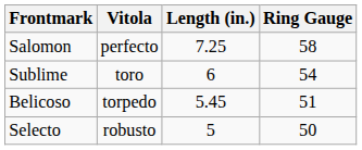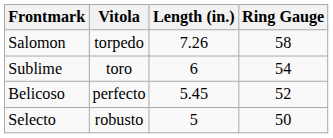 <table class="wikitable">
 <tr>
 <th>Frontmark</th>
 <th>Vitola</th>
 <th>Length (in.)</th>
 <th>Ring Gauge</th>
 </tr>
 <tr>
 <td>Salomon</td>
-<td align="center">perfecto</td>
-<td align="center">7.25</td>
+<td align="center">torpedo</td>
+<td align="center">7.26</td>
 <td align="center">58</td>
 </tr>
 <tr>
 <td>Sublime</td>
 <td align="center">toro</td>
 <td align="center">6</td>
 <td align="center">54</td>
 </tr>
 <tr>
 <td>Belicoso</td>
-<td align="center">torpedo</td>
+<td align="center">perfecto</td>
 <td align="center">5.45</td>
-<td align="center">51</td>
+<td align="center">52</td>
 </tr>
 <tr>
 <td>Selecto</td>
 <td align="center">robusto</td>
 <td align="center">5</td>
 <td align="center">50</td>
 </tr>
 </table>
